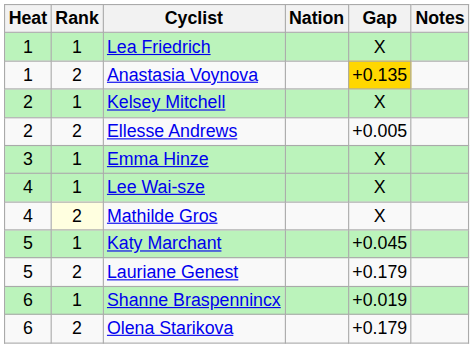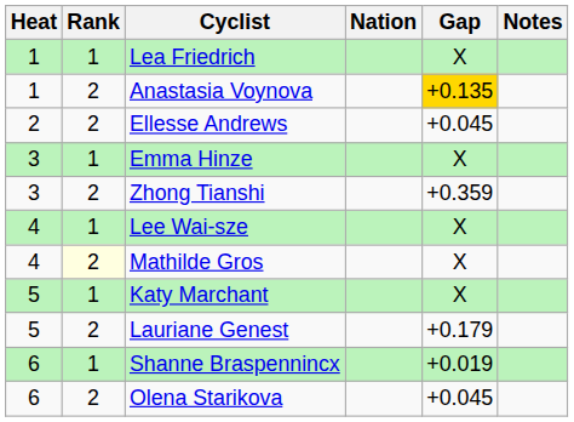 <table class="wikitable sortable" style="text-align:center">
 <tr>
 <th>Heat</th>
 <th>Rank</th>
 <th>Cyclist</th>
 <th>Nation</th>
 <th>Gap</th>
 <th>Notes</th>
 </tr>
 <tr bgcolor=#bbf3bb>
 <td>1</td>
 <td>1</td>
 <td align=left><a href='#'>Lea Friedrich</a></td>
 <td align=left></td>
 <td>X</td>
 <td></td>
 </tr>
 <tr>
 <td>1</td>
 <td>2</td>
 <td align=left><a href='#'>Anastasia Voynova</a></td>
 <td align=left></td>
 <td style="background: gold;">+0.135</td>
 <td></td>
 </tr>
-<tr bgcolor=#bbf3bb>
-<td>2</td>
-<td>1</td>
-<td align=left><a href='#'>Kelsey Mitchell</a></td>
-<td align=left></td>
-<td>X</td>
-<td></td>
-</tr>
 <tr>
 <td>2</td>
 <td>2</td>
 <td align=left><a href='#'>Ellesse Andrews</a></td>
 <td align=left></td>
-<td>+0.005</td>
+<td>+0.045</td>
 <td></td>
 </tr>
 <tr bgcolor=#bbf3bb>
 <td>3</td>
 <td>1</td>
 <td align=left><a href='#'>Emma Hinze</a></td>
 <td align=left></td>
 <td>X</td>
+<td></td>
+</tr>
+<tr>
+<td>3</td>
+<td>2</td>
+<td align=left><a href='#'>Zhong Tianshi</a></td>
+<td align=left></td>
+<td>+0.359</td>
 <td></td>
 </tr>
 <tr bgcolor=#bbf3bb>
 <td>4</td>
 <td>1</td>
 <td align=left><a href='#'>Lee Wai-sze</a></td>
 <td align=left></td>
 <td>X</td>
 <td></td>
 </tr>
 <tr>
 <td>4</td>
 <td style="background: lightyellow;">2</td>
 <td align=left><a href='#'>Mathilde Gros</a></td>
 <td align=left></td>
 <td>X</td>
 <td></td>
 </tr>
 <tr bgcolor=#bbf3bb>
 <td>5</td>
 <td>1</td>
 <td align=left><a href='#'>Katy Marchant</a></td>
 <td align=left></td>
-<td>+0.045</td>
+<td>X</td>
 <td></td>
 </tr>
 <tr>
 <td>5</td>
 <td>2</td>
 <td align=left><a href='#'>Lauriane Genest</a></td>
 <td align=left></td>
 <td>+0.179</td>
 <td></td>
 </tr>
 <tr bgcolor=#bbf3bb>
 <td>6</td>
 <td>1</td>
 <td align=left><a href='#'>Shanne Braspennincx</a></td>
 <td align=left></td>
 <td>+0.019</td>
 <td></td>
 </tr>
 <tr>
 <td>6</td>
 <td>2</td>
 <td align=left><a href='#'>Olena Starikova</a></td>
 <td align=left></td>
-<td>+0.179</td>
+<td>+0.045</td>
 <td></td>
 </tr>
 </table>
